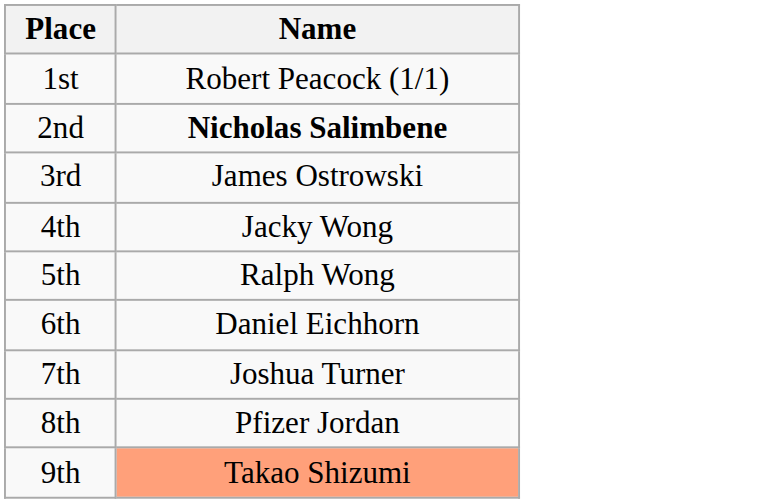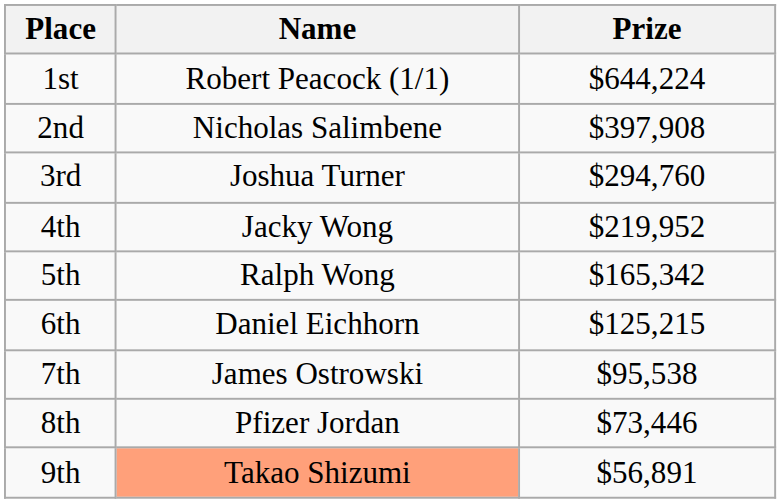 <table class="wikitable">
 <tr>
 <th width="50">Place</th>
 <th width="200">Name</th>
+<th width="125">Prize</th>
 </tr>
 <tr>
 <td align = "center">1st</td>
 <td align = "center">Robert Peacock (1/1)</td>
+<td align = "center">$644,224</td>
 </tr>
 <tr>
 <td align = "center">2nd</td>
-<td align = "center"><strong>Nicholas Salimbene</strong></td>
+<td align = "center">Nicholas Salimbene</td>
+<td align = "center">$397,908</td>
 </tr>
 <tr>
 <td align = "center">3rd</td>
-<td align = "center">James Ostrowski</td>
+<td align = "center">Joshua Turner</td>
+<td align = "center">$294,760</td>
 </tr>
 <tr>
 <td align = "center">4th</td>
 <td align = "center">Jacky Wong</td>
+<td align = "center">$219,952</td>
 </tr>
 <tr>
 <td align = "center">5th</td>
 <td align = "center">Ralph Wong</td>
+<td align = "center">$165,342</td>
 </tr>
 <tr>
 <td align = "center">6th</td>
 <td align = "center">Daniel Eichhorn</td>
+<td align = "center">$125,215</td>
 </tr>
 <tr>
 <td align = "center">7th</td>
-<td align = "center">Joshua Turner</td>
+<td align = "center">James Ostrowski</td>
+<td align = "center">$95,538</td>
 </tr>
 <tr>
 <td align = "center">8th</td>
 <td align = "center">Pfizer Jordan</td>
+<td align = "center">$73,446</td>
 </tr>
 <tr>
 <td align = "center">9th</td>
 <td align = "center" style="background: lightsalmon;">Takao Shizumi</td>
+<td align = "center">$56,891</td>
 </tr>
 </table>
